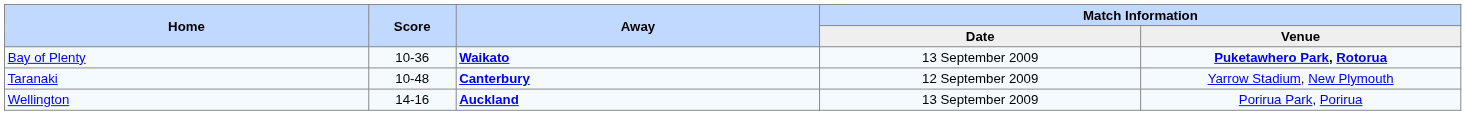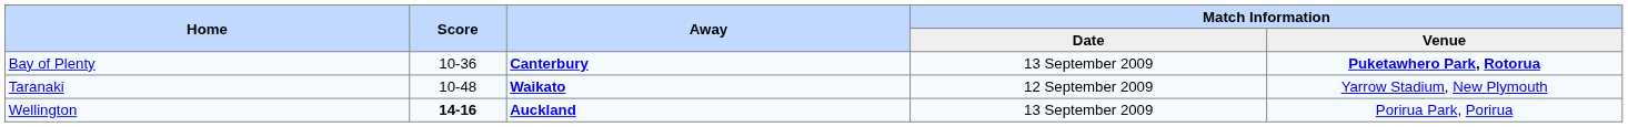 <table border=1 style="border-collapse:collapse; font-size:90%; text-align:center;" cellpadding=3 cellspacing=0 width=100%>
 <tr bgcolor=#C1D8FF>
 <th rowspan=2 width=25%>Home</th>
 <th rowspan=2 width=6%>Score</th>
 <th rowspan=2 width=25%>Away</th>
 <th colspan=6>Match Information</th>
 </tr>
 <tr bgcolor=#EFEFEF>
 <th width=22%>Date</th>
 <th width=22%>Venue</th>
 </tr>
 <tr bgcolor=#F5FAFF>
 <td align=left> <a href='#'>Bay of Plenty</a></td>
 <td>10-36</td>
-<td align=left> <strong><a href='#'>Waikato</a></strong></td>
+<td align=left> <strong><a href='#'>Canterbury</a></strong></td>
 <td>13 September 2009</td>
 <td><strong><a href='#'>Puketawhero Park</a>, <a href='#'>Rotorua</a></strong></td>
 </tr>
 <tr bgcolor=#F5FAFF>
 <td align=left> <a href='#'>Taranaki</a></td>
 <td>10-48</td>
-<td align=left> <strong><a href='#'>Canterbury</a></strong></td>
+<td align=left> <strong><a href='#'>Waikato</a></strong></td>
 <td>12 September 2009</td>
 <td><a href='#'>Yarrow Stadium</a>, <a href='#'>New Plymouth</a></td>
 </tr>
 <tr bgcolor=#F5FAFF>
 <td align=left> <a href='#'>Wellington</a></td>
-<td>14-16</td>
+<td><strong>14-16</strong></td>
 <td align=left> <strong><a href='#'>Auckland</a></strong></td>
 <td>13 September 2009</td>
 <td><a href='#'>Porirua Park</a>, <a href='#'>Porirua</a></td>
 </tr>
 </table>
